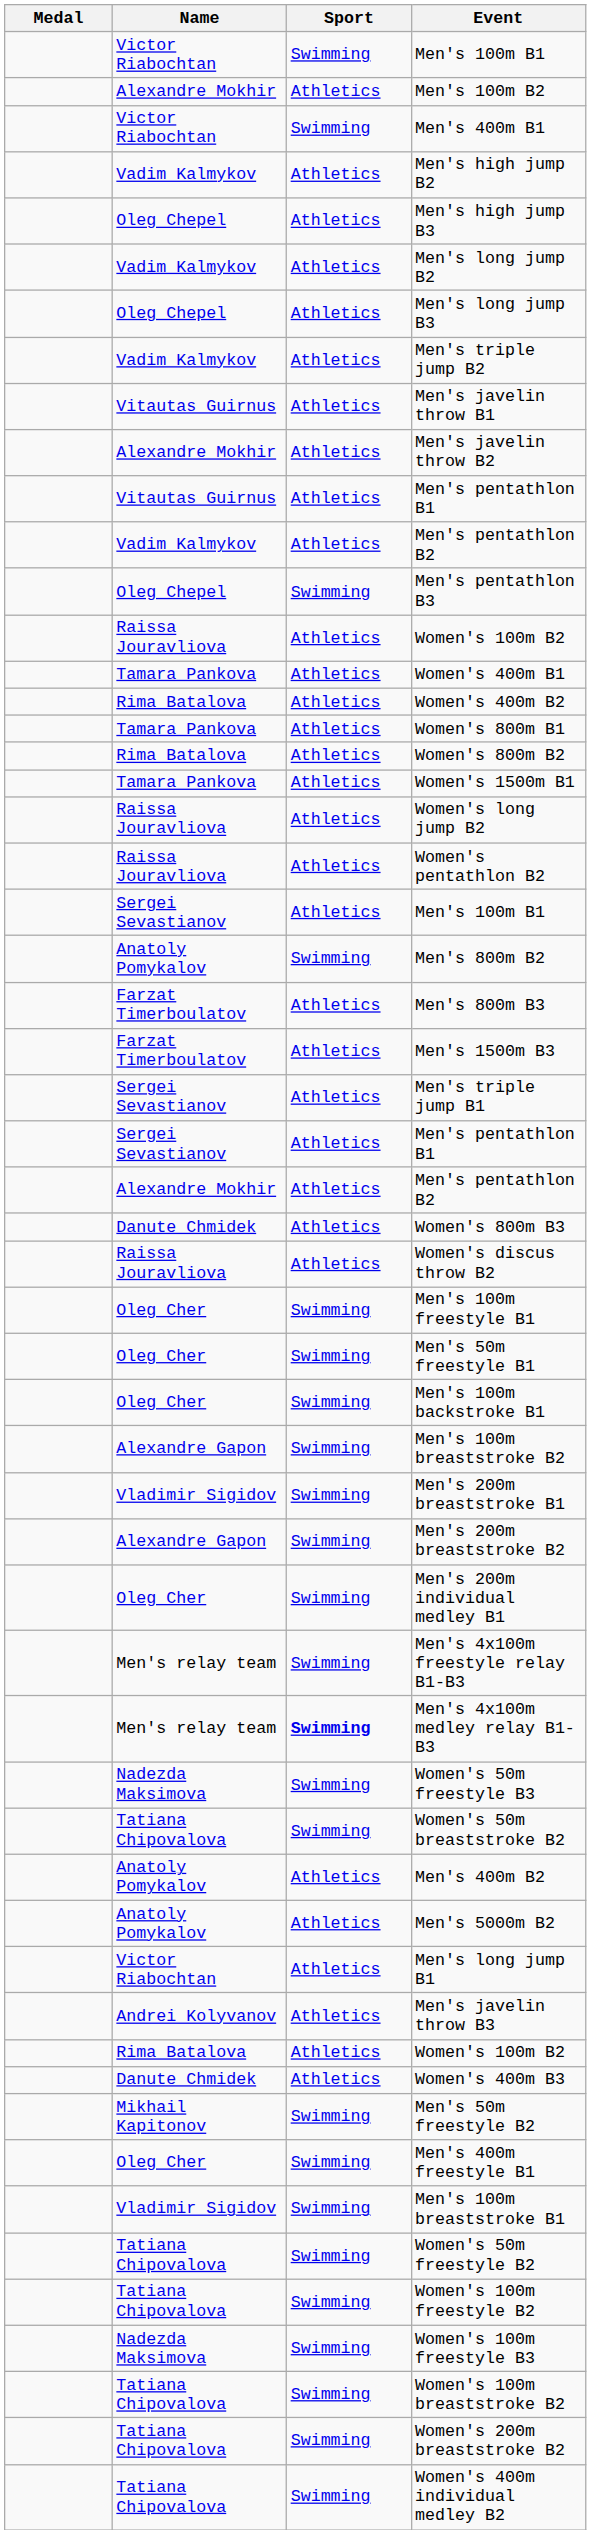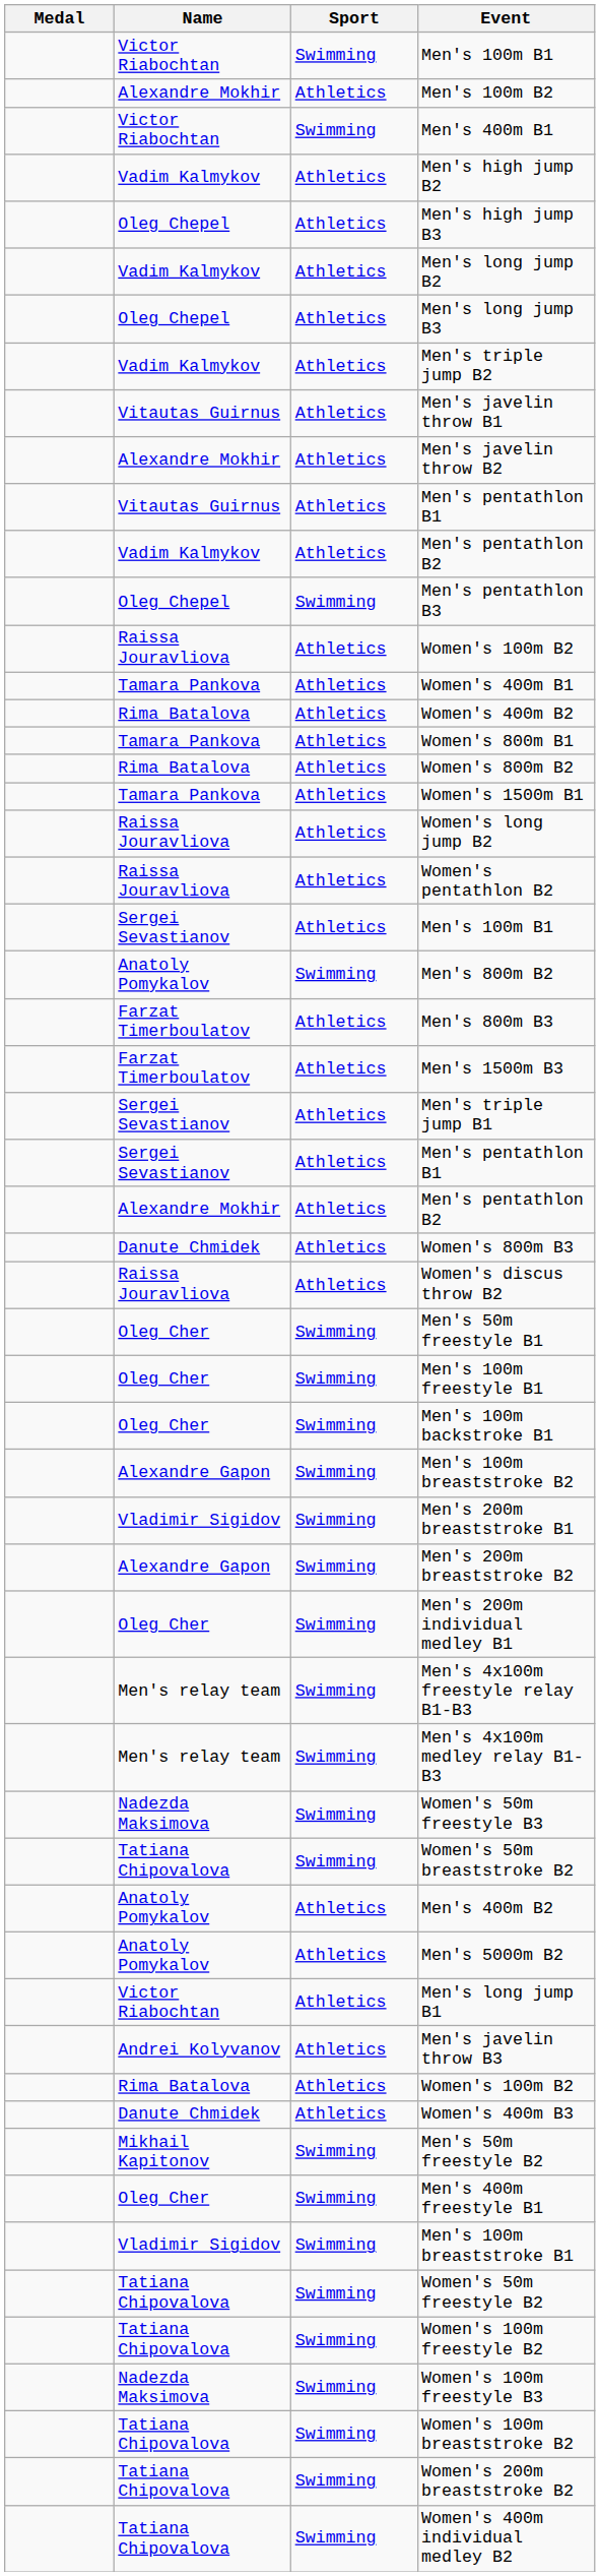 <table class="wikitable">
 <tr>
 <th style="width:6em">Medal</th>
 <th style="width:10em">Name</th>
 <th style="width:7em">Sport</th>
 <th style="width:10em">Event</th>
 </tr>
 <tr>
 <td></td>
 <td><a href='#'>Victor Riabochtan</a></td>
 <td><a href='#'>Swimming</a></td>
 <td>Men's 100m B1</td>
 </tr>
 <tr>
 <td></td>
 <td><a href='#'>Alexandre Mokhir</a></td>
 <td><a href='#'>Athletics</a></td>
 <td>Men's 100m B2</td>
 </tr>
 <tr>
 <td></td>
 <td><a href='#'>Victor Riabochtan</a></td>
 <td><a href='#'>Swimming</a></td>
 <td>Men's 400m B1</td>
 </tr>
 <tr>
 <td></td>
 <td><a href='#'>Vadim Kalmykov</a></td>
 <td><a href='#'>Athletics</a></td>
 <td>Men's high jump B2</td>
 </tr>
 <tr>
 <td></td>
 <td><a href='#'>Oleg Chepel</a></td>
 <td><a href='#'>Athletics</a></td>
 <td>Men's high jump B3</td>
 </tr>
 <tr>
 <td></td>
 <td><a href='#'>Vadim Kalmykov</a></td>
 <td><a href='#'>Athletics</a></td>
 <td>Men's long jump B2</td>
 </tr>
 <tr>
 <td></td>
 <td><a href='#'>Oleg Chepel</a></td>
 <td><a href='#'>Athletics</a></td>
 <td>Men's long jump B3</td>
 </tr>
 <tr>
 <td></td>
 <td><a href='#'>Vadim Kalmykov</a></td>
 <td><a href='#'>Athletics</a></td>
 <td>Men's triple jump B2</td>
 </tr>
 <tr>
 <td></td>
 <td><a href='#'>Vitautas Guirnus</a></td>
 <td><a href='#'>Athletics</a></td>
 <td>Men's javelin throw B1</td>
 </tr>
 <tr>
 <td></td>
 <td><a href='#'>Alexandre Mokhir</a></td>
 <td><a href='#'>Athletics</a></td>
 <td>Men's javelin throw B2</td>
 </tr>
 <tr>
 <td></td>
 <td><a href='#'>Vitautas Guirnus</a></td>
 <td><a href='#'>Athletics</a></td>
 <td>Men's pentathlon B1</td>
 </tr>
 <tr>
 <td></td>
 <td><a href='#'>Vadim Kalmykov</a></td>
 <td><a href='#'>Athletics</a></td>
 <td>Men's pentathlon B2</td>
 </tr>
 <tr>
 <td></td>
 <td><a href='#'>Oleg Chepel</a></td>
 <td><a href='#'>Swimming</a></td>
 <td>Men's pentathlon B3</td>
 </tr>
 <tr>
 <td></td>
 <td><a href='#'>Raissa Jouravliova</a></td>
 <td><a href='#'>Athletics</a></td>
 <td>Women's 100m B2</td>
 </tr>
 <tr>
 <td></td>
 <td><a href='#'>Tamara Pankova</a></td>
 <td><a href='#'>Athletics</a></td>
 <td>Women's 400m B1</td>
 </tr>
 <tr>
 <td></td>
 <td><a href='#'>Rima Batalova</a></td>
 <td><a href='#'>Athletics</a></td>
 <td>Women's 400m B2</td>
 </tr>
 <tr>
 <td></td>
 <td><a href='#'>Tamara Pankova</a></td>
 <td><a href='#'>Athletics</a></td>
 <td>Women's 800m B1</td>
 </tr>
 <tr>
 <td></td>
 <td><a href='#'>Rima Batalova</a></td>
 <td><a href='#'>Athletics</a></td>
 <td>Women's 800m B2</td>
 </tr>
 <tr>
 <td></td>
 <td><a href='#'>Tamara Pankova</a></td>
 <td><a href='#'>Athletics</a></td>
 <td>Women's 1500m B1</td>
 </tr>
 <tr>
 <td></td>
 <td><a href='#'>Raissa Jouravliova</a></td>
 <td><a href='#'>Athletics</a></td>
 <td>Women's long jump B2</td>
 </tr>
 <tr>
 <td></td>
 <td><a href='#'>Raissa Jouravliova</a></td>
 <td><a href='#'>Athletics</a></td>
 <td>Women's pentathlon B2</td>
 </tr>
 <tr>
 <td></td>
 <td><a href='#'>Sergei Sevastianov</a></td>
 <td><a href='#'>Athletics</a></td>
 <td>Men's 100m B1</td>
 </tr>
 <tr>
 <td></td>
 <td><a href='#'>Anatoly Pomykalov</a></td>
 <td><a href='#'>Swimming</a></td>
 <td>Men's 800m B2</td>
 </tr>
 <tr>
 <td></td>
 <td><a href='#'>Farzat Timerboulatov</a></td>
 <td><a href='#'>Athletics</a></td>
 <td>Men's 800m B3</td>
 </tr>
 <tr>
 <td></td>
 <td><a href='#'>Farzat Timerboulatov</a></td>
 <td><a href='#'>Athletics</a></td>
 <td>Men's 1500m B3</td>
 </tr>
 <tr>
 <td></td>
 <td><a href='#'>Sergei Sevastianov</a></td>
 <td><a href='#'>Athletics</a></td>
 <td>Men's triple jump B1</td>
 </tr>
 <tr>
 <td></td>
 <td><a href='#'>Sergei Sevastianov</a></td>
 <td><a href='#'>Athletics</a></td>
 <td>Men's pentathlon B1</td>
 </tr>
 <tr>
 <td></td>
 <td><a href='#'>Alexandre Mokhir</a></td>
 <td><a href='#'>Athletics</a></td>
 <td>Men's pentathlon B2</td>
 </tr>
 <tr>
 <td></td>
 <td><a href='#'>Danute Chmidek</a></td>
 <td><a href='#'>Athletics</a></td>
 <td>Women's 800m B3</td>
 </tr>
 <tr>
 <td></td>
 <td><a href='#'>Raissa Jouravliova</a></td>
 <td><a href='#'>Athletics</a></td>
 <td>Women's discus throw B2</td>
 </tr>
 <tr>
 <td></td>
 <td><a href='#'>Oleg Cher</a></td>
 <td><a href='#'>Swimming</a></td>
-<td>Men's 100m freestyle B1</td>
+<td>Men's 50m freestyle B1</td>
 </tr>
 <tr>
 <td></td>
 <td><a href='#'>Oleg Cher</a></td>
 <td><a href='#'>Swimming</a></td>
-<td>Men's 50m freestyle B1</td>
+<td>Men's 100m freestyle B1</td>
 </tr>
 <tr>
 <td></td>
 <td><a href='#'>Oleg Cher</a></td>
 <td><a href='#'>Swimming</a></td>
 <td>Men's 100m backstroke B1</td>
 </tr>
 <tr>
 <td></td>
 <td><a href='#'>Alexandre Gapon</a></td>
 <td><a href='#'>Swimming</a></td>
 <td>Men's 100m breaststroke B2</td>
 </tr>
 <tr>
 <td></td>
 <td><a href='#'>Vladimir Sigidov</a></td>
 <td><a href='#'>Swimming</a></td>
 <td>Men's 200m breaststroke B1</td>
 </tr>
 <tr>
 <td></td>
 <td><a href='#'>Alexandre Gapon</a></td>
 <td><a href='#'>Swimming</a></td>
 <td>Men's 200m breaststroke B2</td>
 </tr>
 <tr>
 <td></td>
 <td><a href='#'>Oleg Cher</a></td>
 <td><a href='#'>Swimming</a></td>
 <td>Men's 200m individual medley B1</td>
 </tr>
 <tr>
 <td></td>
 <td>Men's relay team</td>
 <td><a href='#'>Swimming</a></td>
 <td>Men's 4x100m freestyle relay B1-B3</td>
 </tr>
 <tr>
 <td></td>
 <td>Men's relay team</td>
-<td><strong><a href='#'>Swimming</a></strong></td>
+<td><a href='#'>Swimming</a></td>
 <td>Men's 4x100m medley relay B1-B3</td>
 </tr>
 <tr>
 <td></td>
 <td><a href='#'>Nadezda Maksimova</a></td>
 <td><a href='#'>Swimming</a></td>
 <td>Women's 50m freestyle B3</td>
 </tr>
 <tr>
 <td></td>
 <td><a href='#'>Tatiana Chipovalova</a></td>
 <td><a href='#'>Swimming</a></td>
 <td>Women's 50m breaststroke B2</td>
 </tr>
 <tr>
 <td></td>
 <td><a href='#'>Anatoly Pomykalov</a></td>
 <td><a href='#'>Athletics</a></td>
 <td>Men's 400m B2</td>
 </tr>
 <tr>
 <td></td>
 <td><a href='#'>Anatoly Pomykalov</a></td>
 <td><a href='#'>Athletics</a></td>
 <td>Men's 5000m B2</td>
 </tr>
 <tr>
 <td></td>
 <td><a href='#'>Victor Riabochtan</a></td>
 <td><a href='#'>Athletics</a></td>
 <td>Men's long jump B1</td>
 </tr>
 <tr>
 <td></td>
 <td><a href='#'>Andrei Kolyvanov</a></td>
 <td><a href='#'>Athletics</a></td>
 <td>Men's javelin throw B3</td>
 </tr>
 <tr>
 <td></td>
 <td><a href='#'>Rima Batalova</a></td>
 <td><a href='#'>Athletics</a></td>
 <td>Women's 100m B2</td>
 </tr>
 <tr>
 <td></td>
 <td><a href='#'>Danute Chmidek</a></td>
 <td><a href='#'>Athletics</a></td>
 <td>Women's 400m B3</td>
 </tr>
 <tr>
 <td></td>
 <td><a href='#'>Mikhail Kapitonov</a></td>
 <td><a href='#'>Swimming</a></td>
 <td>Men's 50m freestyle B2</td>
 </tr>
 <tr>
 <td></td>
 <td><a href='#'>Oleg Cher</a></td>
 <td><a href='#'>Swimming</a></td>
 <td>Men's 400m freestyle B1</td>
 </tr>
 <tr>
 <td></td>
 <td><a href='#'>Vladimir Sigidov</a></td>
 <td><a href='#'>Swimming</a></td>
 <td>Men's 100m breaststroke B1</td>
 </tr>
 <tr>
 <td></td>
 <td><a href='#'>Tatiana Chipovalova</a></td>
 <td><a href='#'>Swimming</a></td>
 <td>Women's 50m freestyle B2</td>
 </tr>
 <tr>
 <td></td>
 <td><a href='#'>Tatiana Chipovalova</a></td>
 <td><a href='#'>Swimming</a></td>
 <td>Women's 100m freestyle B2</td>
 </tr>
 <tr>
 <td></td>
 <td><a href='#'>Nadezda Maksimova</a></td>
 <td><a href='#'>Swimming</a></td>
 <td>Women's 100m freestyle B3</td>
 </tr>
 <tr>
 <td></td>
 <td><a href='#'>Tatiana Chipovalova</a></td>
 <td><a href='#'>Swimming</a></td>
 <td>Women's 100m breaststroke B2</td>
 </tr>
 <tr>
 <td></td>
 <td><a href='#'>Tatiana Chipovalova</a></td>
 <td><a href='#'>Swimming</a></td>
 <td>Women's 200m breaststroke B2</td>
 </tr>
 <tr>
 <td></td>
 <td><a href='#'>Tatiana Chipovalova</a></td>
 <td><a href='#'>Swimming</a></td>
 <td>Women's 400m individual medley B2</td>
 </tr>
 </table>
